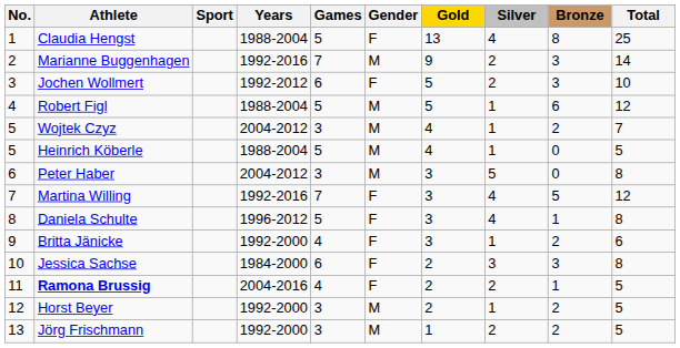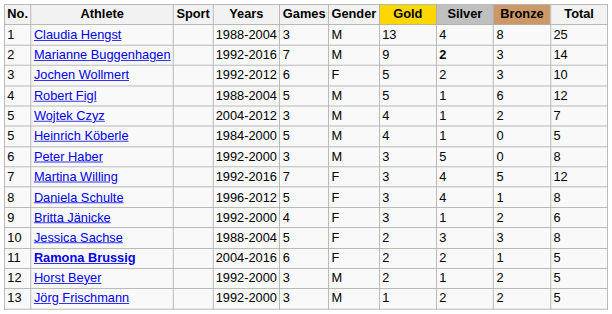 <table class="wikitable sortable">
 <tr>
 <th>No.</th>
 <th>Athlete</th>
 <th>Sport</th>
 <th>Years</th>
 <th>Games</th>
 <th>Gender</th>
 <th style="background:gold; width:4.0em; font-weight:bold;">Gold</th>
 <th style="background:silver; width:4.0em; font-weight:bold;">Silver</th>
 <th style="background:#c96; width:4.0em; font-weight:bold;">Bronze</th>
 <th style="width:4.0em;">Total</th>
 </tr>
 <tr>
 <td>1</td>
 <td><a href='#'>Claudia Hengst</a></td>
 <td></td>
 <td>1988-2004</td>
-<td>5</td>
-<td>F</td>
+<td>3</td>
+<td>M</td>
 <td>13</td>
 <td>4</td>
 <td>8</td>
 <td>25</td>
 </tr>
 <tr>
 <td>2</td>
 <td><a href='#'>Marianne Buggenhagen</a></td>
 <td></td>
 <td>1992-2016</td>
 <td>7</td>
 <td>M</td>
 <td>9</td>
-<td>2</td>
+<td><strong>2</strong></td>
 <td>3</td>
 <td>14</td>
 </tr>
 <tr>
 <td>3</td>
 <td><a href='#'>Jochen Wollmert</a></td>
 <td></td>
 <td>1992-2012</td>
 <td>6</td>
 <td>F</td>
 <td>5</td>
 <td>2</td>
 <td>3</td>
 <td>10</td>
 </tr>
 <tr>
 <td>4</td>
 <td><a href='#'>Robert Figl</a></td>
 <td></td>
 <td>1988-2004</td>
 <td>5</td>
 <td>M</td>
 <td>5</td>
 <td>1</td>
 <td>6</td>
 <td>12</td>
 </tr>
 <tr>
 <td>5</td>
 <td><a href='#'>Wojtek Czyz</a></td>
 <td></td>
 <td>2004-2012</td>
 <td>3</td>
 <td>M</td>
 <td>4</td>
 <td>1</td>
 <td>2</td>
 <td>7</td>
 </tr>
 <tr>
 <td>5</td>
 <td><a href='#'>Heinrich Köberle</a></td>
 <td></td>
-<td>1988-2004</td>
+<td>1984-2000</td>
 <td>5</td>
 <td>M</td>
 <td>4</td>
 <td>1</td>
 <td>0</td>
 <td>5</td>
 </tr>
 <tr>
 <td>6</td>
 <td><a href='#'>Peter Haber</a></td>
 <td></td>
-<td>2004-2012</td>
+<td>1992-2000</td>
 <td>3</td>
 <td>M</td>
 <td>3</td>
 <td>5</td>
 <td>0</td>
 <td>8</td>
 </tr>
 <tr>
 <td>7</td>
 <td><a href='#'>Martina Willing</a></td>
 <td></td>
 <td>1992-2016</td>
 <td>7</td>
 <td>F</td>
 <td>3</td>
 <td>4</td>
 <td>5</td>
 <td>12</td>
 </tr>
 <tr>
 <td>8</td>
 <td><a href='#'>Daniela Schulte</a></td>
 <td></td>
 <td>1996-2012</td>
 <td>5</td>
 <td>F</td>
 <td>3</td>
 <td>4</td>
 <td>1</td>
 <td>8</td>
 </tr>
 <tr>
 <td>9</td>
 <td><a href='#'>Britta Jänicke</a></td>
 <td></td>
 <td>1992-2000</td>
 <td>4</td>
 <td>F</td>
 <td>3</td>
 <td>1</td>
 <td>2</td>
 <td>6</td>
 </tr>
 <tr>
 <td>10</td>
 <td><a href='#'>Jessica Sachse</a></td>
 <td></td>
-<td>1984-2000</td>
-<td>6</td>
+<td>1988-2004</td>
+<td>5</td>
 <td>F</td>
 <td>2</td>
 <td>3</td>
 <td>3</td>
 <td>8</td>
 </tr>
 <tr>
 <td>11</td>
 <td><strong><a href='#'>Ramona Brussig</a></strong></td>
 <td></td>
 <td>2004-2016</td>
-<td>4</td>
+<td>6</td>
 <td>F</td>
 <td>2</td>
 <td>2</td>
 <td>1</td>
 <td>5</td>
 </tr>
 <tr>
 <td>12</td>
 <td><a href='#'>Horst Beyer</a></td>
 <td></td>
 <td>1992-2000</td>
 <td>3</td>
 <td>M</td>
 <td>2</td>
 <td>1</td>
 <td>2</td>
 <td>5</td>
 </tr>
 <tr>
 <td>13</td>
 <td><a href='#'>Jörg Frischmann</a></td>
 <td></td>
 <td>1992-2000</td>
 <td>3</td>
 <td>M</td>
 <td>1</td>
 <td>2</td>
 <td>2</td>
 <td>5</td>
 </tr>
 </table>
